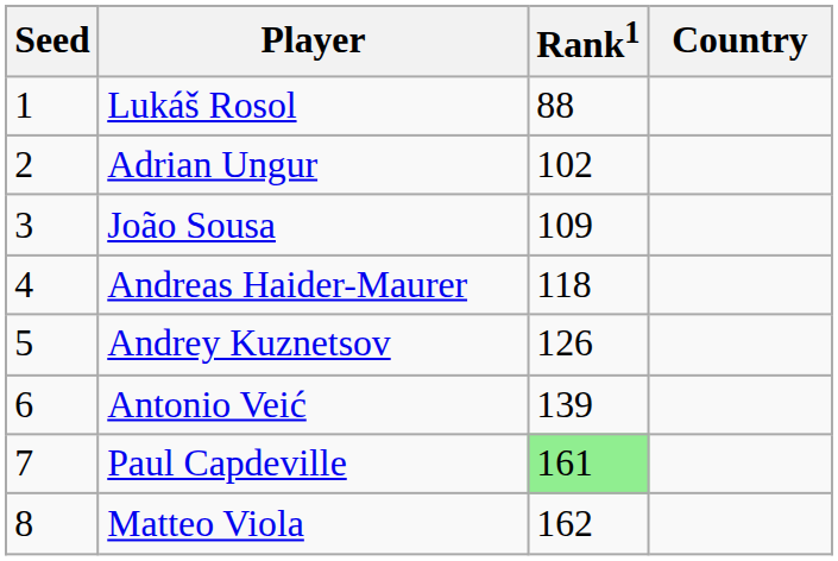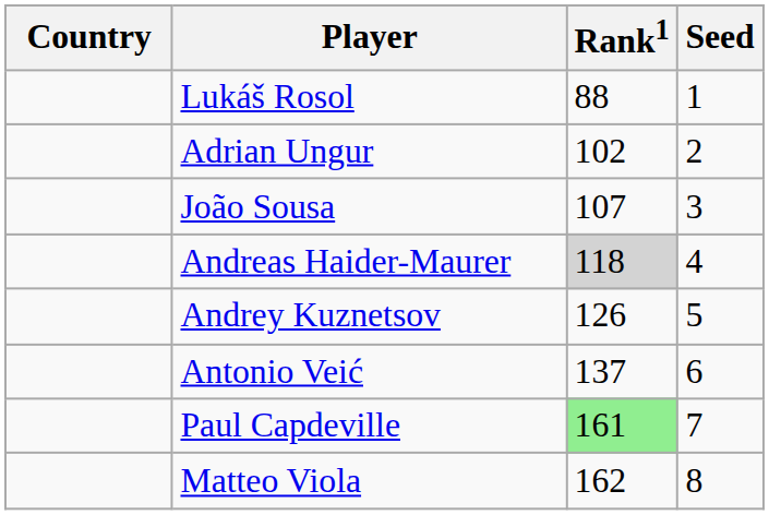 <table class="sortable wikitable">
 <tr>
-<th>Seed</th>
+<th width="70">Country</th>
 <th width="175">Player</th>
 <th>Rank<sup>1</sup></th>
-<th width="70">Country</th>
+<th>Seed</th>
 </tr>
 <tr>
-<td>1</td>
+<td></td>
 <td><a href='#'>Lukáš Rosol</a></td>
 <td>88</td>
-<td></td>
+<td>1</td>
 </tr>
 <tr>
-<td>2</td>
+<td></td>
 <td><a href='#'>Adrian Ungur</a></td>
 <td>102</td>
-<td></td>
+<td>2</td>
 </tr>
 <tr>
+<td></td>
+<td><a href='#'>João Sousa</a></td>
+<td>107</td>
 <td>3</td>
-<td><a href='#'>João Sousa</a></td>
-<td>109</td>
-<td></td>
 </tr>
 <tr>
+<td></td>
+<td><a href='#'>Andreas Haider-Maurer</a></td>
+<td style="background: lightgrey;">118</td>
 <td>4</td>
-<td><a href='#'>Andreas Haider-Maurer</a></td>
-<td>118</td>
-<td></td>
 </tr>
 <tr>
-<td>5</td>
+<td></td>
 <td><a href='#'>Andrey Kuznetsov</a></td>
 <td>126</td>
-<td></td>
+<td>5</td>
 </tr>
 <tr>
+<td></td>
+<td><a href='#'>Antonio Veić</a></td>
+<td>137</td>
 <td>6</td>
-<td><a href='#'>Antonio Veić</a></td>
-<td>139</td>
-<td></td>
 </tr>
 <tr>
-<td>7</td>
+<td></td>
 <td><a href='#'>Paul Capdeville</a></td>
 <td style="background: lightgreen;">161</td>
-<td></td>
+<td>7</td>
 </tr>
 <tr>
-<td>8</td>
+<td></td>
 <td><a href='#'>Matteo Viola</a></td>
 <td>162</td>
-<td></td>
+<td>8</td>
 </tr>
 </table>
